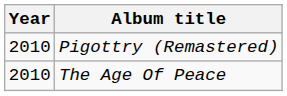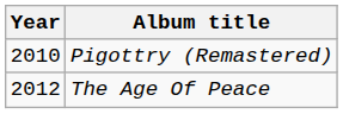 <table class="wikitable">
 <tr>
 <th>Year</th>
 <th>Album title</th>
 </tr>
 <tr>
 <td>2010</td>
 <td><em>Pigottry (Remastered)</em></td>
 </tr>
 <tr>
-<td>2010</td>
+<td>2012</td>
 <td><em>The Age Of Peace</em></td>
 </tr>
 </table>
